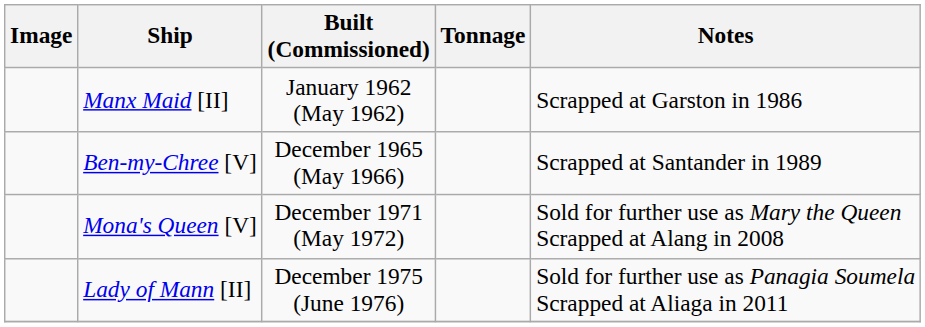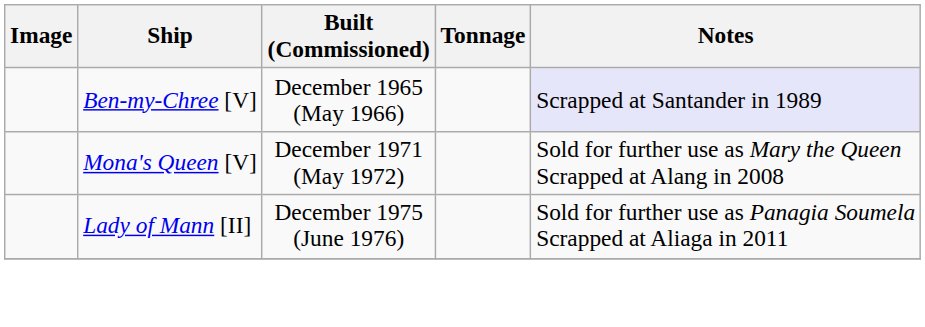 <table class="wikitable">
 <tr>
 <th>Image</th>
 <th>Ship</th>
 <th>Built<br>(Commissioned)</th>
 <th>Tonnage</th>
 <th>Notes</th>
 </tr>
 <tr>
 <td></td>
-<td><a href='#'><em>Manx Maid</em></a> [II]</td>
-<td style="text-align:center;">January 1962<br>(May 1962)</td>
-<td style="text-align:center;"></td>
-<td>Scrapped at Garston in 1986</td>
-</tr>
-<tr>
-<td></td>
 <td><a href='#'><em>Ben-my-Chree</em></a> [V]</td>
 <td style="text-align:center;">December 1965<br>(May 1966)</td>
 <td style="text-align:center;"></td>
-<td>Scrapped at Santander in 1989</td>
+<td style="background: lavender;">Scrapped at Santander in 1989</td>
 </tr>
 <tr>
 <td></td>
 <td><a href='#'><em>Mona's Queen</em></a> [V]</td>
 <td style="text-align:center;">December 1971<br>(May 1972)</td>
 <td style="text-align:center;"></td>
 <td>Sold for further use as <em>Mary the Queen</em><br>Scrapped at Alang in 2008</td>
 </tr>
 <tr>
 <td></td>
 <td><a href='#'><em>Lady of Mann</em></a> [II]</td>
 <td style="text-align:center;">December 1975<br>(June 1976)</td>
 <td style="text-align:center;"></td>
 <td>Sold for further use as <em>Panagia Soumela</em><br>Scrapped at Aliaga in 2011</td>
 </tr>
 <tr>
 </tr>
 </table>
